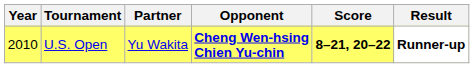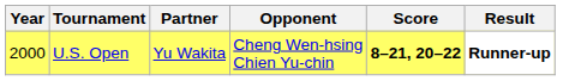 <table class="sortable wikitable" style="font-size: 90%;">
 <tr>
 <th>Year</th>
 <th>Tournament</th>
 <th>Partner</th>
 <th>Opponent</th>
 <th>Score</th>
 <th>Result</th>
 </tr>
 <tr style="background:#FFFF67">
-<td align="center">2010</td>
+<td align="center">2000</td>
 <td align="left"><a href='#'>U.S. Open</a></td>
 <td align="left"> <a href='#'>Yu Wakita</a></td>
-<td align="left"><strong> <a href='#'>Cheng Wen-hsing</a><br> <a href='#'>Chien Yu-chin</a></strong></td>
+<td align="left"> <a href='#'>Cheng Wen-hsing</a><br> <a href='#'>Chien Yu-chin</a></td>
 <td align="left"><strong>8–21, 20–22</strong></td>
 <td style="text-align:left; background:white"> <strong>Runner-up</strong></td>
 </tr>
 </table>
